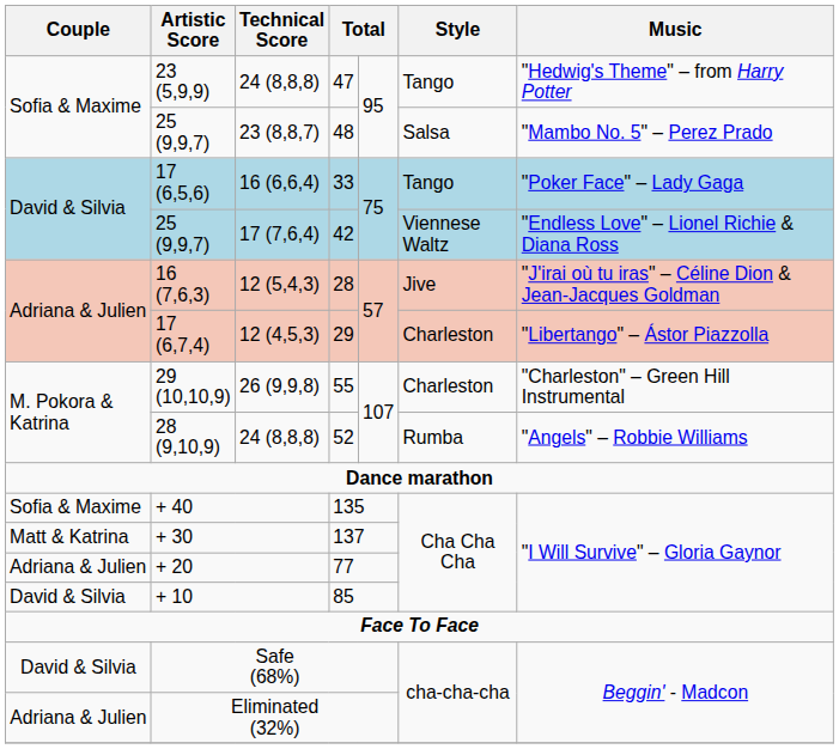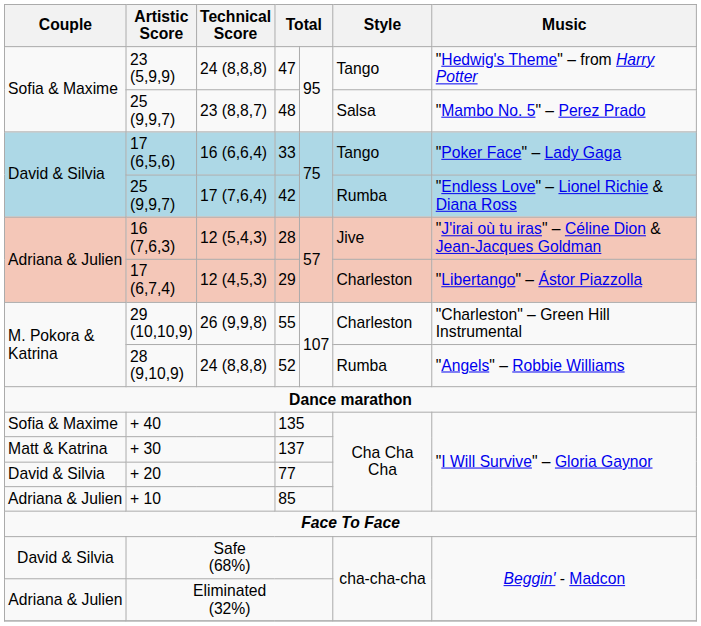 <table class="wikitable" style="width:80%;">
 <tr>
 <th style="width:20%;">Couple</th>
 <th style="width:10%;">Artistic Score</th>
 <th style="width:10%;">Technical Score</th>
 <th colspan="2">Total</th>
 <th style="width:15%;">Style</th>
 <th style="width:60%;">Music</th>
 </tr>
 <tr>
 <td rowspan=2>Sofia & Maxime</td>
 <td>23 (5,9,9)</td>
 <td>24 (8,8,8)</td>
 <td>47</td>
 <td rowspan=2>95</td>
 <td>Tango</td>
 <td>"<a href='#'>Hedwig's Theme</a>" – from <em><a href='#'>Harry Potter</a></em></td>
 </tr>
 <tr>
 <td>25 (9,9,7)</td>
 <td>23 (8,8,7)</td>
 <td>48</td>
 <td>Salsa</td>
 <td>"<a href='#'>Mambo No. 5</a>" – <a href='#'>Perez Prado</a></td>
 </tr>
 <tr style="background:lightblue;">
 <td rowspan=2>David & Silvia</td>
 <td>17 (6,5,6)</td>
 <td>16 (6,6,4)</td>
 <td>33</td>
 <td rowspan=2>75</td>
 <td>Tango</td>
 <td>"<a href='#'>Poker Face</a>" – <a href='#'>Lady Gaga</a></td>
 </tr>
 <tr style="background:lightblue;">
 <td>25 (9,9,7)</td>
 <td>17 (7,6,4)</td>
 <td>42</td>
-<td>Viennese Waltz</td>
+<td>Rumba</td>
 <td>"<a href='#'>Endless Love</a>" – <a href='#'>Lionel Richie</a> & <a href='#'>Diana Ross</a></td>
 </tr>
 <tr style="background:#F4C7B8;">
 <td rowspan="2">Adriana & Julien</td>
 <td>16 (7,6,3)</td>
 <td>12 (5,4,3)</td>
 <td>28</td>
 <td rowspan="2">57</td>
 <td>Jive</td>
 <td>"<a href='#'>J'irai où tu iras</a>" – <a href='#'>Céline Dion</a> & <a href='#'>Jean-Jacques Goldman</a></td>
 </tr>
 <tr style="background:#F4C7B8;">
 <td>17 (6,7,4)</td>
 <td>12 (4,5,3)</td>
 <td>29</td>
 <td>Charleston</td>
 <td>"<a href='#'>Libertango</a>" – <a href='#'>Ástor Piazzolla</a></td>
 </tr>
 <tr>
 <td rowspan=2>M. Pokora & Katrina</td>
 <td>29 (10,10,9)</td>
 <td>26 (9,9,8)</td>
 <td>55</td>
 <td rowspan=2>107</td>
 <td>Charleston</td>
 <td>"Charleston" – Green Hill Instrumental</td>
 </tr>
 <tr>
 <td>28 (9,10,9)</td>
 <td>24 (8,8,8)</td>
 <td>52</td>
 <td>Rumba</td>
 <td>"<a href='#'>Angels</a>" – <a href='#'>Robbie Williams</a></td>
 </tr>
 <tr>
 <td colspan=7 style="text-align:center;"><strong>Dance marathon</strong></td>
 </tr>
 <tr>
 <td>Sofia & Maxime</td>
 <td colspan="2">+ 40</td>
 <td colspan="2">135</td>
 <td rowspan=4 style="text-align:center;">Cha Cha Cha</td>
 <td rowspan=4>"<a href='#'>I Will Survive</a>" – <a href='#'>Gloria Gaynor</a></td>
 </tr>
 <tr>
 <td>Matt & Katrina</td>
 <td colspan="2">+ 30</td>
 <td colspan="2">137</td>
 </tr>
 <tr>
-<td>Adriana & Julien</td>
+<td>David & Silvia</td>
 <td colspan="2">+ 20</td>
 <td colspan="2">77</td>
 </tr>
 <tr>
-<td>David & Silvia</td>
+<td>Adriana & Julien</td>
 <td colspan="2">+ 10</td>
 <td colspan="2">85</td>
 </tr>
 <tr>
 <td colspan=7 style="text-align:center;"><strong><em>Face To Face</em></strong></td>
 </tr>
 <tr style="text-align:center;">
 <td>David & Silvia</td>
 <td colspan=4>Safe<br>(68%)</td>
 <td rowspan=2>cha-cha-cha</td>
 <td rowspan=2><em><a href='#'>Beggin'</a></em> - <a href='#'>Madcon</a></td>
 </tr>
 <tr style="text-align:center;">
 <td>Adriana & Julien</td>
 <td Colspan=4>Eliminated<br>(32%)</td>
 </tr>
 <tr>
 </tr>
 </table>
